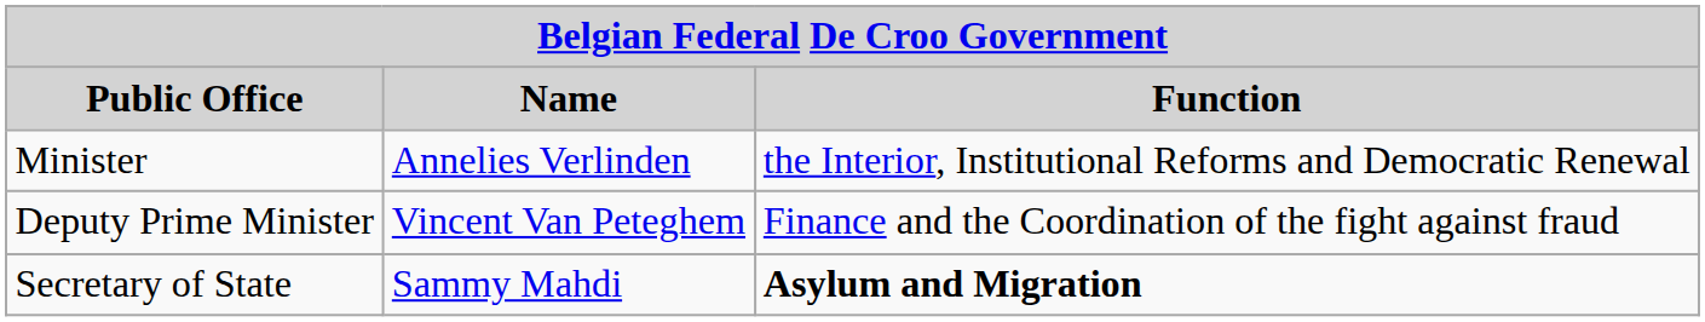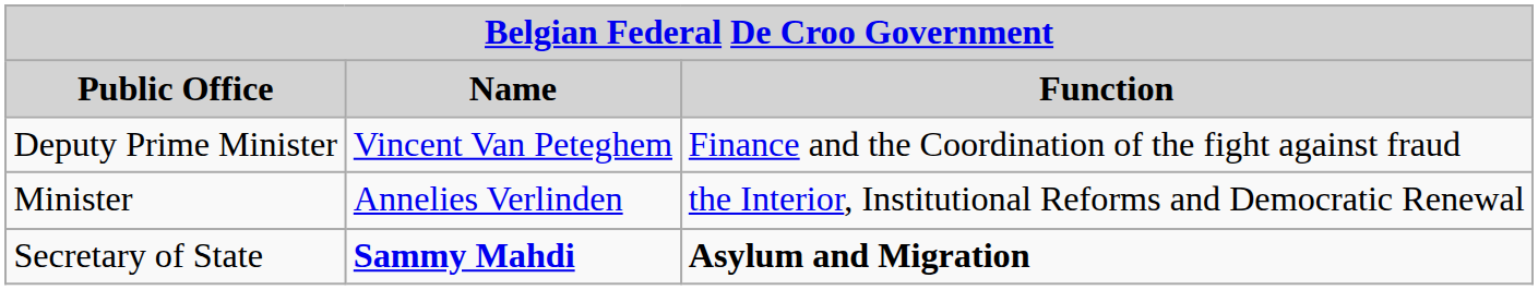 <table class="wikitable">
 <tr>
 <th style="background:LightGrey;" colspan="3"><a href='#'>Belgian Federal</a> <a href='#'>De Croo Government</a></th>
 </tr>
 <tr>
 <th style="background:LightGrey;">Public Office</th>
 <th style="background:LightGrey;">Name</th>
 <th style="background:LightGrey;">Function</th>
 </tr>
 <tr>
+<td>Deputy Prime Minister</td>
+<td><a href='#'>Vincent Van Peteghem</a></td>
+<td><a href='#'>Finance</a> and the Coordination of the fight against fraud</td>
+</tr>
+<tr>
 <td>Minister</td>
 <td><a href='#'>Annelies Verlinden</a></td>
 <td><a href='#'>the Interior</a>, Institutional Reforms and Democratic Renewal</td>
 </tr>
 <tr>
-<td>Deputy Prime Minister</td>
-<td><a href='#'>Vincent Van Peteghem</a></td>
-<td><a href='#'>Finance</a> and the Coordination of the fight against fraud</td>
-</tr>
-<tr>
 <td>Secretary of State</td>
-<td><a href='#'>Sammy Mahdi</a></td>
+<td><strong><a href='#'>Sammy Mahdi</a></strong></td>
 <td><strong>Asylum and Migration</strong></td>
 </tr>
 </table>
